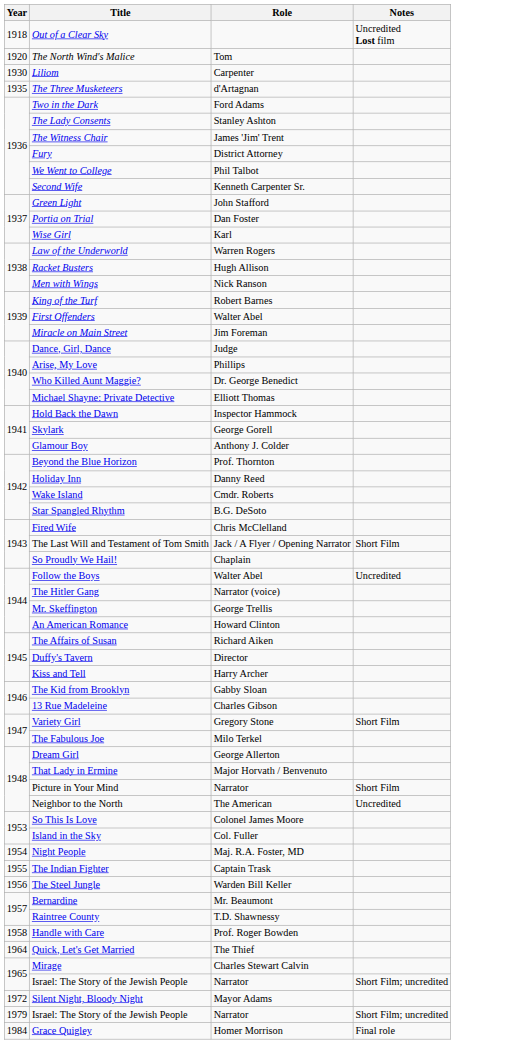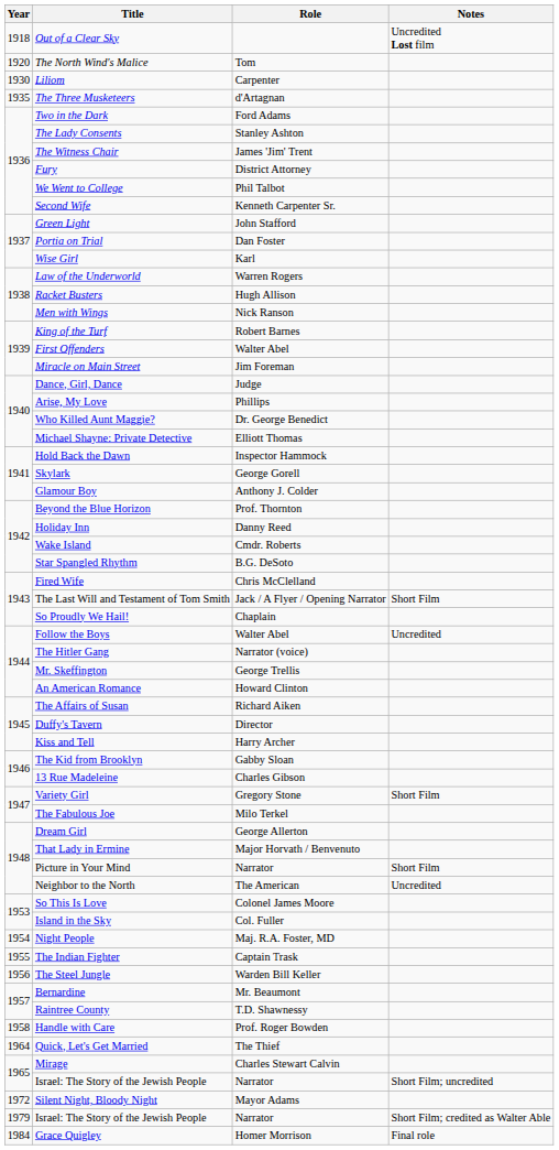 <table class="wikitable sortable">
 <tr>
 <th>Year</th>
 <th>Title</th>
 <th>Role</th>
 <th>Notes</th>
 </tr>
 <tr>
 <td>1918</td>
 <td><em><a href='#'>Out of a Clear Sky</a></em></td>
 <td></td>
 <td>Uncredited <br> <strong>Lost</strong> film</td>
 </tr>
 <tr>
 <td>1920</td>
 <td><em>The North Wind's Malice</em></td>
 <td>Tom</td>
 <td></td>
 </tr>
 <tr>
 <td>1930</td>
 <td><em><a href='#'>Liliom</a></em></td>
 <td>Carpenter</td>
 <td></td>
 </tr>
 <tr>
 <td>1935</td>
 <td><em><a href='#'>The Three Musketeers</a></em></td>
 <td>d'Artagnan</td>
 <td></td>
 </tr>
 <tr>
 <td rowspan="6">1936</td>
 <td><em><a href='#'>Two in the Dark</a></em></td>
 <td>Ford Adams</td>
 <td></td>
 </tr>
 <tr>
 <td><em><a href='#'>The Lady Consents</a></em></td>
 <td>Stanley Ashton</td>
 <td></td>
 </tr>
 <tr>
 <td><em><a href='#'>The Witness Chair</a></em></td>
 <td>James 'Jim' Trent</td>
 <td></td>
 </tr>
 <tr>
 <td><em><a href='#'>Fury</a></em></td>
 <td>District Attorney</td>
 <td></td>
 </tr>
 <tr>
 <td><em><a href='#'>We Went to College</a></em></td>
 <td>Phil Talbot</td>
 <td></td>
 </tr>
 <tr>
 <td><em><a href='#'>Second Wife</a></em></td>
 <td>Kenneth Carpenter Sr.</td>
 <td></td>
 </tr>
 <tr>
 <td rowspan="3">1937</td>
 <td><em><a href='#'>Green Light</a></em></td>
 <td>John Stafford</td>
 <td></td>
 </tr>
 <tr>
 <td><em><a href='#'>Portia on Trial</a></em></td>
 <td>Dan Foster</td>
 <td></td>
 </tr>
 <tr>
 <td><em><a href='#'>Wise Girl</a></em></td>
 <td>Karl</td>
 <td></td>
 </tr>
 <tr>
 <td rowspan="3">1938</td>
 <td><em><a href='#'>Law of the Underworld</a></em></td>
 <td>Warren Rogers</td>
 <td></td>
 </tr>
 <tr>
 <td><em><a href='#'>Racket Busters</a></em></td>
 <td>Hugh Allison</td>
 <td></td>
 </tr>
 <tr>
 <td><em><a href='#'>Men with Wings</a></em></td>
 <td>Nick Ranson</td>
 <td></td>
 </tr>
 <tr>
 <td rowspan="3">1939</td>
 <td><em><a href='#'>King of the Turf</a></em></td>
 <td>Robert Barnes</td>
 <td></td>
 </tr>
 <tr>
 <td><em><a href='#'>First Offenders</a></em></td>
 <td>Walter Abel</td>
 <td></td>
 </tr>
 <tr>
 <td><em><a href='#'>Miracle on Main Street</a><strong></td>
 <td>Jim Foreman</td>
 <td></td>
 </tr>
 <tr>
 <td rowspan="4">1940</td>
 <td></em><a href='#'>Dance, Girl, Dance</a><em></td>
 <td>Judge</td>
 <td></td>
 </tr>
 <tr>
 <td></em><a href='#'>Arise, My Love</a><em></td>
 <td>Phillips</td>
 <td></td>
 </tr>
 <tr>
 <td></em><a href='#'>Who Killed Aunt Maggie?</a><em></td>
 <td>Dr. George Benedict</td>
 <td></td>
 </tr>
 <tr>
 <td></em><a href='#'>Michael Shayne: Private Detective</a><em></td>
 <td>Elliott Thomas</td>
 <td></td>
 </tr>
 <tr>
 <td rowspan="3">1941</td>
 <td></em><a href='#'>Hold Back the Dawn</a><em></td>
 <td>Inspector Hammock</td>
 <td></td>
 </tr>
 <tr>
 <td></em><a href='#'>Skylark</a><em></td>
 <td>George Gorell</td>
 <td></td>
 </tr>
 <tr>
 <td></em><a href='#'>Glamour Boy</a><em></td>
 <td>Anthony J. Colder</td>
 <td></td>
 </tr>
 <tr>
 <td rowspan="4">1942</td>
 <td></em><a href='#'>Beyond the Blue Horizon</a><em></td>
 <td>Prof. Thornton</td>
 <td></td>
 </tr>
 <tr>
 <td></em><a href='#'>Holiday Inn</a><em></td>
 <td>Danny Reed</td>
 <td></td>
 </tr>
 <tr>
 <td></em><a href='#'>Wake Island</a><em></td>
 <td>Cmdr. Roberts</td>
 <td></td>
 </tr>
 <tr>
 <td></em><a href='#'>Star Spangled Rhythm</a><em></td>
 <td>B.G. DeSoto</td>
 <td></td>
 </tr>
 <tr>
 <td rowspan="3">1943</td>
 <td></em><a href='#'>Fired Wife</a><em></td>
 <td>Chris McClelland</td>
 <td></td>
 </tr>
 <tr>
 <td></em>The Last Will and Testament of Tom Smith<em></td>
 <td>Jack / A Flyer / Opening Narrator</td>
 <td>Short Film</td>
 </tr>
 <tr>
 <td></em><a href='#'>So Proudly We Hail!</a><em></td>
 <td>Chaplain</td>
 <td></td>
 </tr>
 <tr>
 <td rowspan="4">1944</td>
 <td></em><a href='#'>Follow the Boys</a><em></td>
 <td>Walter Abel</td>
 <td>Uncredited</td>
 </tr>
 <tr>
 <td></em><a href='#'>The Hitler Gang</a><em></td>
 <td>Narrator (voice)</td>
 <td></td>
 </tr>
 <tr>
 <td></em><a href='#'>Mr. Skeffington</a><em></td>
 <td>George Trellis</td>
 <td></td>
 </tr>
 <tr>
 <td></em><a href='#'>An American Romance</a><em></td>
 <td>Howard Clinton</td>
 <td></td>
 </tr>
 <tr>
 <td rowspan="3">1945</td>
 <td></em><a href='#'>The Affairs of Susan</a><em></td>
 <td>Richard Aiken</td>
 <td></td>
 </tr>
 <tr>
 <td></em><a href='#'>Duffy's Tavern</a><em></td>
 <td>Director</td>
 <td></td>
 </tr>
 <tr>
 <td></em><a href='#'>Kiss and Tell</a><em></td>
 <td>Harry Archer</td>
 <td></td>
 </tr>
 <tr>
 <td rowspan="2">1946</td>
 <td></em><a href='#'>The Kid from Brooklyn</a><em></td>
 <td>Gabby Sloan</td>
 <td></td>
 </tr>
 <tr>
 <td></em><a href='#'>13 Rue Madeleine</a><em></td>
 <td>Charles Gibson</td>
 <td></td>
 </tr>
 <tr>
 <td rowspan="2">1947</td>
 <td></em><a href='#'>Variety Girl</a><em></td>
 <td>Gregory Stone</td>
 <td>Short Film</td>
 </tr>
 <tr>
 <td></em><a href='#'>The Fabulous Joe</a><em></td>
 <td>Milo Terkel</td>
 <td></td>
 </tr>
 <tr>
 <td rowspan="4">1948</td>
 <td></em><a href='#'>Dream Girl</a><em></td>
 <td>George Allerton</td>
 <td></td>
 </tr>
 <tr>
 <td></em><a href='#'>That Lady in Ermine</a><em></td>
 <td>Major Horvath / Benvenuto</td>
 <td></td>
 </tr>
 <tr>
 <td></em>Picture in Your Mind<em></td>
 <td>Narrator</td>
 <td>Short Film</td>
 </tr>
 <tr>
 <td></em>Neighbor to the North<em></td>
 <td>The American</td>
 <td>Uncredited</td>
 </tr>
 <tr>
 <td rowspan="2">1953</td>
 <td></em><a href='#'>So This Is Love</a><em></td>
 <td>Colonel James Moore</td>
 <td></td>
 </tr>
 <tr>
 <td></em><a href='#'>Island in the Sky</a><em></td>
 <td>Col. Fuller</td>
 <td></td>
 </tr>
 <tr>
 <td>1954</td>
 <td></em><a href='#'>Night People</a><em></td>
 <td>Maj. R.A. Foster, MD</td>
 <td></td>
 </tr>
 <tr>
 <td>1955</td>
 <td></em><a href='#'>The Indian Fighter</a><em></td>
 <td>Captain Trask</td>
 <td></td>
 </tr>
 <tr>
 <td>1956</td>
 <td></em><a href='#'>The Steel Jungle</a><em></td>
 <td>Warden Bill Keller</td>
 <td></td>
 </tr>
 <tr>
 <td rowspan="2">1957</td>
 <td></em><a href='#'>Bernardine</a><em></td>
 <td>Mr. Beaumont</td>
 <td></td>
 </tr>
 <tr>
 <td></em><a href='#'>Raintree County</a><em></td>
 <td>T.D. Shawnessy</td>
 <td></td>
 </tr>
 <tr>
 <td>1958</td>
 <td></em><a href='#'>Handle with Care</a><em></td>
 <td>Prof. Roger Bowden</td>
 <td></td>
 </tr>
 <tr>
 <td>1964</td>
 <td></em><a href='#'>Quick, Let's Get Married</a><em></td>
 <td>The Thief</td>
 <td></td>
 </tr>
 <tr>
 <td rowspan="2">1965</td>
 <td></em><a href='#'>Mirage</a><em></td>
 <td>Charles Stewart Calvin</td>
 <td></td>
 </tr>
 <tr>
 <td></em>Israel: The Story of the Jewish People<em></td>
 <td>Narrator</td>
 <td>Short Film; uncredited</td>
 </tr>
 <tr>
 <td>1972</td>
 <td></em><a href='#'>Silent Night, Bloody Night</a><em></td>
 <td>Mayor Adams</td>
 <td></td>
 </tr>
 <tr>
 <td>1979</td>
 <td></em>Israel: The Story of the Jewish People<em></td>
 <td>Narrator</td>
-<td>Short Film; uncredited</td>
+<td>Short Film; credited as Walter Able</td>
 </tr>
 <tr>
 <td>1984</td>
 <td></em><a href='#'>Grace Quigley</a><em></td>
 <td>Homer Morrison</td>
 <td>Final role</td>
 </tr>
 </table>
